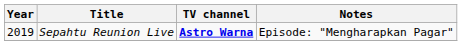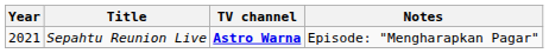 <table class="wikitable">
 <tr>
 <th>Year</th>
 <th>Title</th>
 <th>TV channel</th>
 <th>Notes</th>
 </tr>
 <tr>
-<td>2019</td>
+<td>2021</td>
 <td><em>Sepahtu Reunion Live</em></td>
 <td><strong><a href='#'>Astro Warna</a></strong></td>
 <td>Episode: "Mengharapkan Pagar"</td>
 </tr>
 <tr>
 </tr>
 </table>
